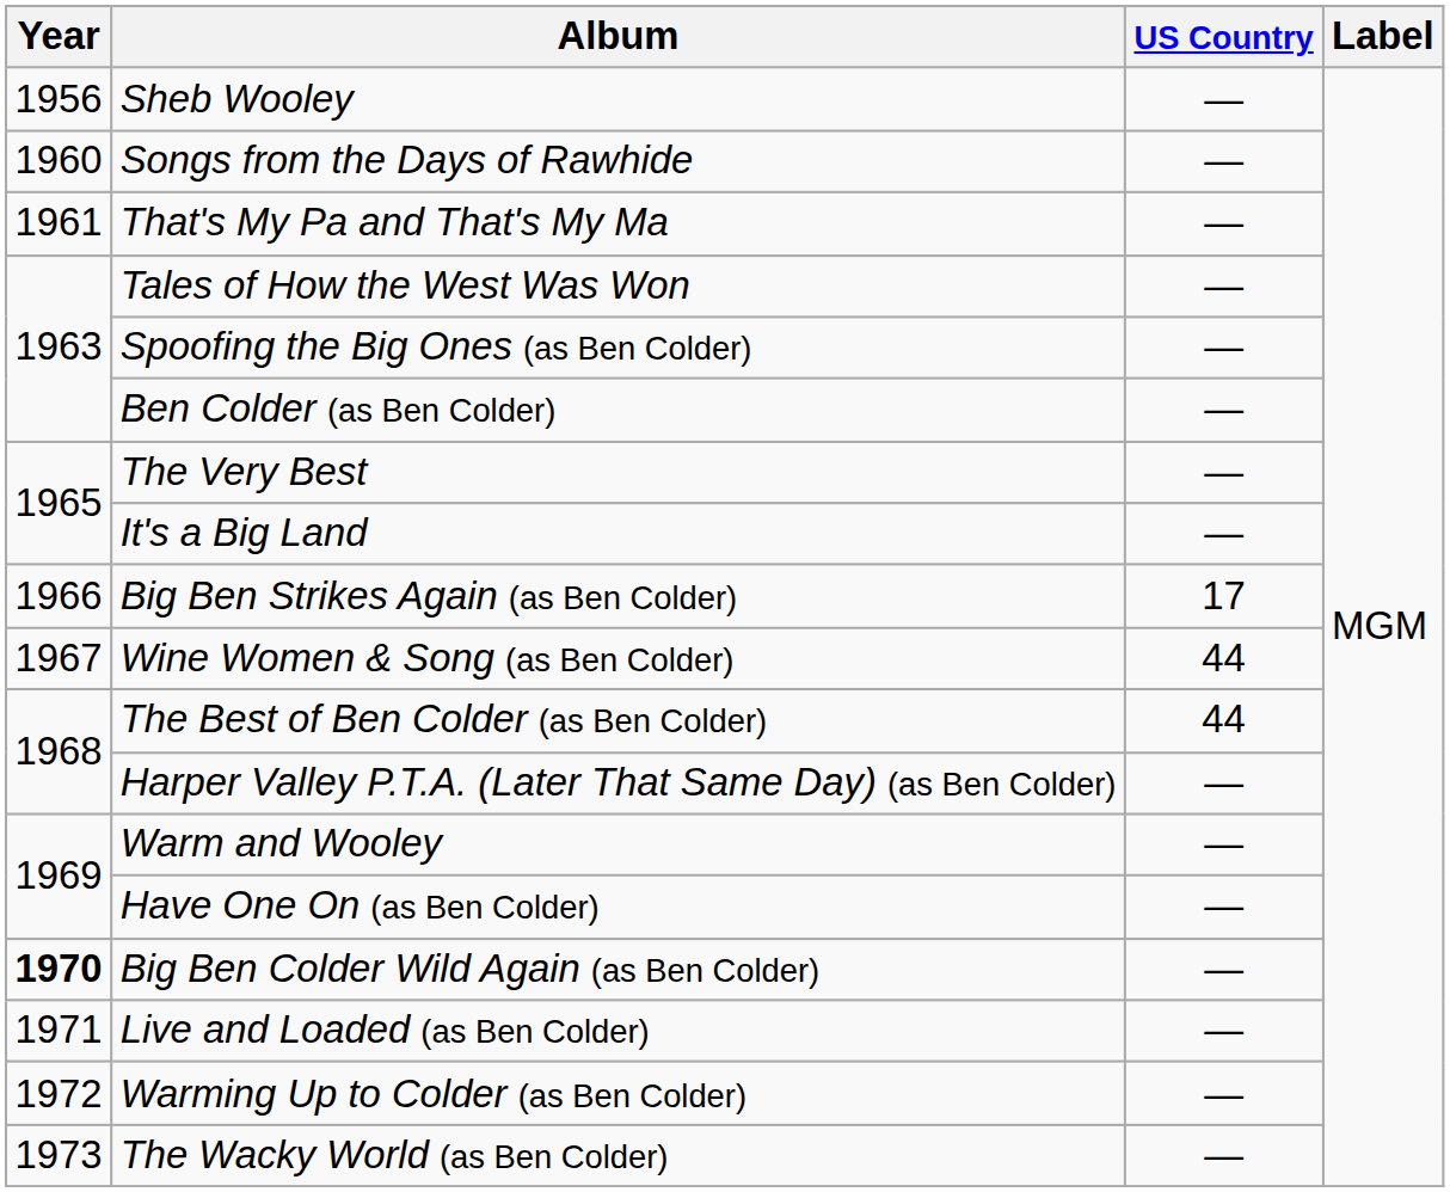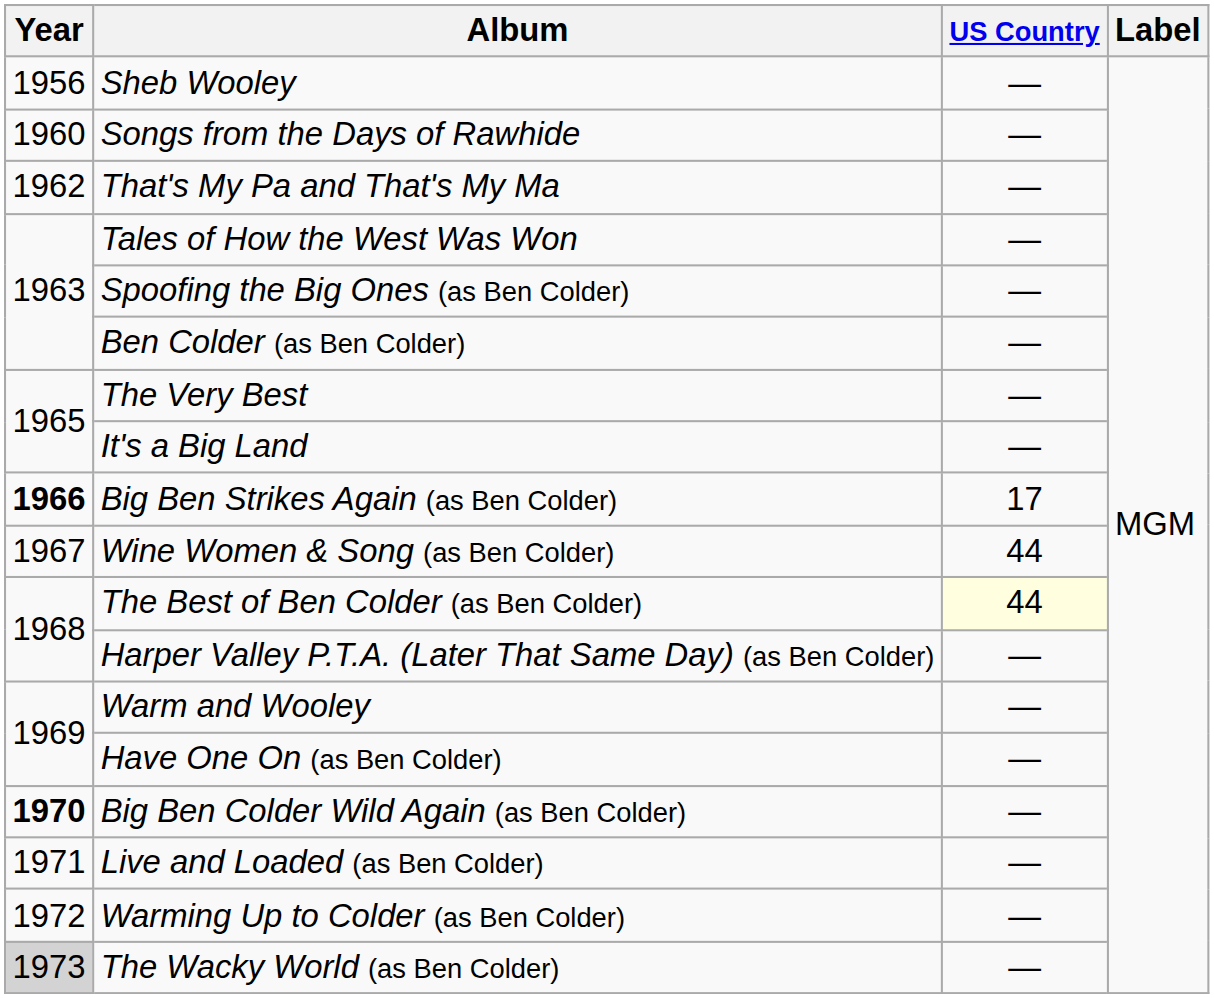 <table class="wikitable">
 <tr>
 <th>Year</th>
 <th>Album</th>
 <th><small><a href='#'>US Country</a></small></th>
 <th>Label</th>
 </tr>
 <tr>
 <td>1956</td>
 <td><em>Sheb Wooley</em></td>
 <td align="center">—</td>
 <td rowspan="18">MGM</td>
 </tr>
 <tr>
 <td>1960</td>
 <td><em>Songs from the Days of Rawhide</em></td>
 <td align="center">—</td>
 </tr>
 <tr>
-<td>1961</td>
+<td>1962</td>
 <td><em>That's My Pa and That's My Ma</em></td>
 <td align="center">—</td>
 </tr>
 <tr>
 <td rowspan="3">1963</td>
 <td><em>Tales of How the West Was Won</em></td>
 <td align="center">—</td>
 </tr>
 <tr>
 <td><em>Spoofing the Big Ones</em> <small>(as Ben Colder)</small></td>
 <td align="center">—</td>
 </tr>
 <tr>
 <td><em>Ben Colder</em> <small>(as Ben Colder)</small></td>
 <td align="center">—</td>
 </tr>
 <tr>
 <td rowspan="2">1965</td>
 <td><em>The Very Best</em></td>
 <td align="center">—</td>
 </tr>
 <tr>
 <td><em>It's a Big Land</em></td>
 <td align="center">—</td>
 </tr>
 <tr>
-<td>1966</td>
+<td><strong>1966</strong></td>
 <td><em>Big Ben Strikes Again</em> <small>(as Ben Colder)</small></td>
 <td align="center">17</td>
 </tr>
 <tr>
 <td>1967</td>
 <td><em>Wine Women & Song</em> <small>(as Ben Colder)</small></td>
 <td align="center">44</td>
 </tr>
 <tr>
 <td rowspan="2">1968</td>
 <td><em>The Best of Ben Colder</em> <small>(as Ben Colder)</small></td>
-<td align="center">44</td>
+<td align="center" style="background: lightyellow;">44</td>
 </tr>
 <tr>
 <td><em>Harper Valley P.T.A. (Later That Same Day)</em> <small>(as Ben Colder)</small></td>
 <td align="center">—</td>
 </tr>
 <tr>
 <td rowspan="2">1969</td>
 <td><em>Warm and Wooley</em></td>
 <td align="center">—</td>
 </tr>
 <tr>
 <td><em>Have One On</em> <small>(as Ben Colder)</small></td>
 <td align="center">—</td>
 </tr>
 <tr>
 <td><strong>1970</strong></td>
 <td><em>Big Ben Colder Wild Again</em> <small>(as Ben Colder)</small></td>
 <td align="center">—</td>
 </tr>
 <tr>
 <td>1971</td>
 <td><em>Live and Loaded</em> <small>(as Ben Colder)</small></td>
 <td align="center">—</td>
 </tr>
 <tr>
 <td>1972</td>
 <td><em>Warming Up to Colder</em> <small>(as Ben Colder)</small></td>
 <td align="center">—</td>
 </tr>
 <tr>
-<td>1973</td>
+<td style="background: lightgrey;">1973</td>
 <td><em>The Wacky World</em> <small>(as Ben Colder)</small></td>
 <td align="center">—</td>
 </tr>
 </table>
